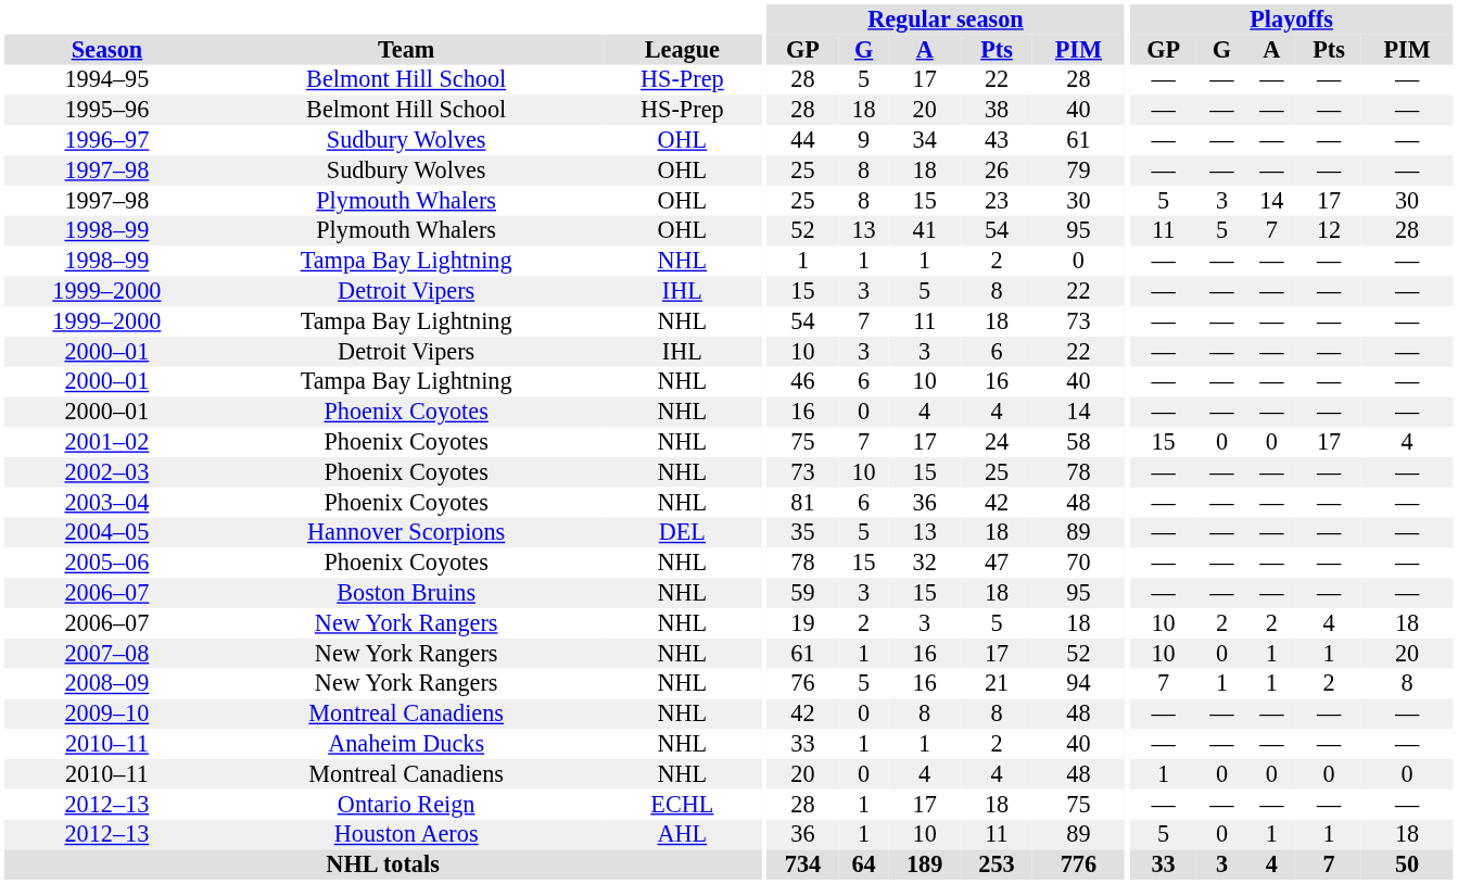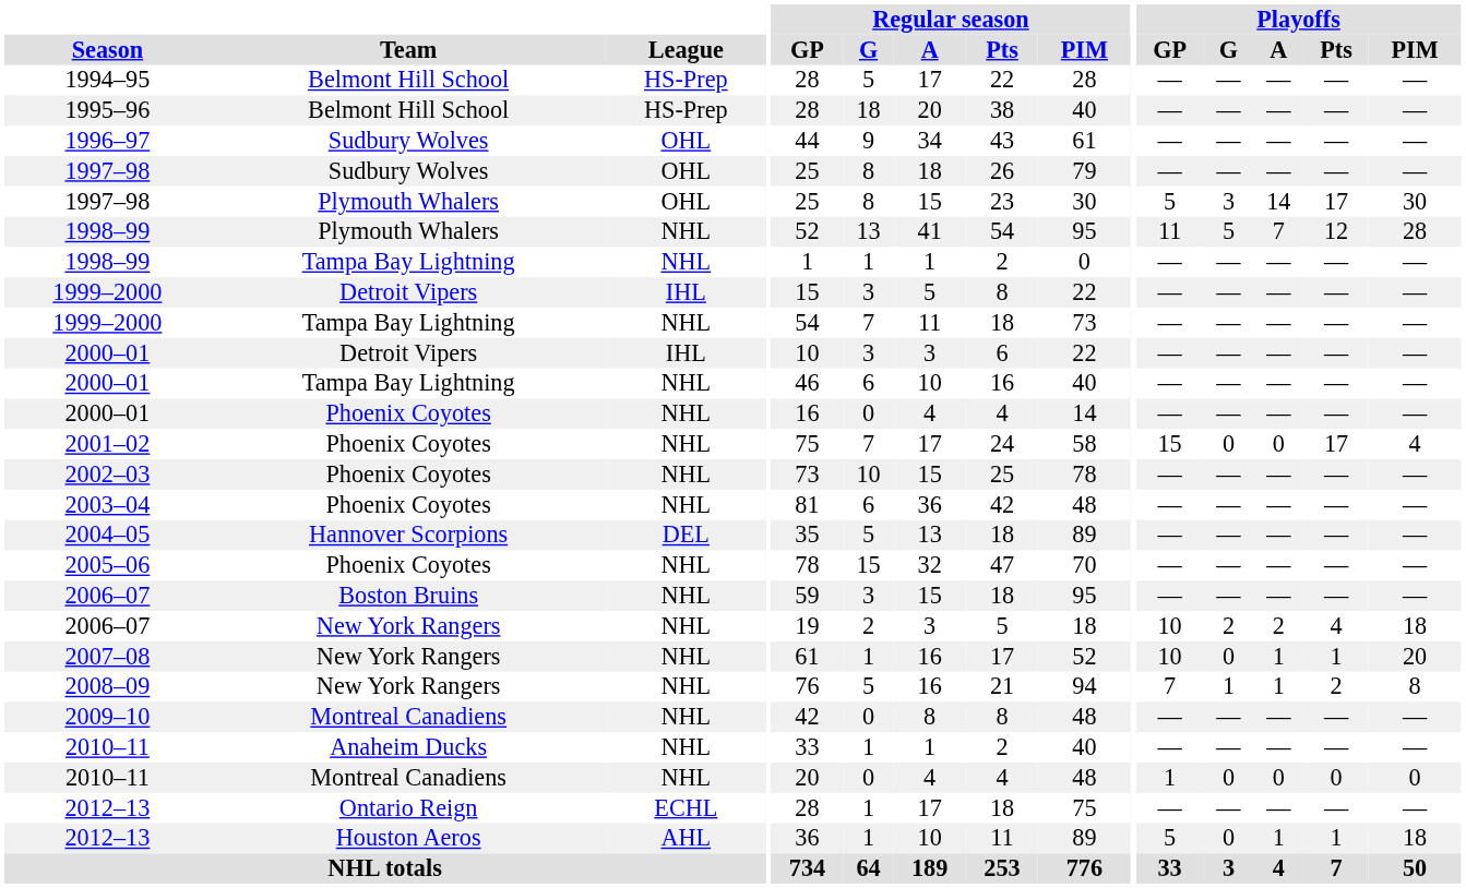 <table border="0" cellpadding="1" cellspacing="0" style="text-align:center; width:60em">
 <tr bgcolor="#e0e0e0">
 <th colspan="3" bgcolor="#ffffff"></th>
 <th rowspan="99" bgcolor="#ffffff"></th>
 <th colspan="5"><a href='#'>Regular season</a></th>
 <th rowspan="99" bgcolor="#ffffff"></th>
 <th colspan="5"><a href='#'>Playoffs</a></th>
 </tr>
 <tr bgcolor="#e0e0e0">
 <th><a href='#'>Season</a></th>
 <th>Team</th>
 <th>League</th>
 <th>GP</th>
 <th><a href='#'>G</a></th>
 <th><a href='#'>A</a></th>
 <th><a href='#'>Pts</a></th>
 <th><a href='#'>PIM</a></th>
 <th>GP</th>
 <th>G</th>
 <th>A</th>
 <th>Pts</th>
 <th>PIM</th>
 </tr>
 <tr>
 <td>1994–95</td>
 <td><a href='#'>Belmont Hill School</a></td>
 <td><a href='#'>HS-Prep</a></td>
 <td>28</td>
 <td>5</td>
 <td>17</td>
 <td>22</td>
 <td>28</td>
 <td>—</td>
 <td>—</td>
 <td>—</td>
 <td>—</td>
 <td>—</td>
 </tr>
 <tr bgcolor="#f0f0f0">
 <td>1995–96</td>
 <td>Belmont Hill School</td>
 <td>HS-Prep</td>
 <td>28</td>
 <td>18</td>
 <td>20</td>
 <td>38</td>
 <td>40</td>
 <td>—</td>
 <td>—</td>
 <td>—</td>
 <td>—</td>
 <td>—</td>
 </tr>
 <tr>
 <td><a href='#'>1996–97</a></td>
 <td><a href='#'>Sudbury Wolves</a></td>
 <td><a href='#'>OHL</a></td>
 <td>44</td>
 <td>9</td>
 <td>34</td>
 <td>43</td>
 <td>61</td>
 <td>—</td>
 <td>—</td>
 <td>—</td>
 <td>—</td>
 <td>—</td>
 </tr>
 <tr bgcolor="#f0f0f0">
 <td><a href='#'>1997–98</a></td>
 <td>Sudbury Wolves</td>
 <td>OHL</td>
 <td>25</td>
 <td>8</td>
 <td>18</td>
 <td>26</td>
 <td>79</td>
 <td>—</td>
 <td>—</td>
 <td>—</td>
 <td>—</td>
 <td>—</td>
 </tr>
 <tr>
 <td>1997–98</td>
 <td><a href='#'>Plymouth Whalers</a></td>
 <td>OHL</td>
 <td>25</td>
 <td>8</td>
 <td>15</td>
 <td>23</td>
 <td>30</td>
 <td>5</td>
 <td>3</td>
 <td>14</td>
 <td>17</td>
 <td>30</td>
 </tr>
 <tr bgcolor="#f0f0f0">
 <td><a href='#'>1998–99</a></td>
 <td>Plymouth Whalers</td>
-<td>OHL</td>
+<td>NHL</td>
 <td>52</td>
 <td>13</td>
 <td>41</td>
 <td>54</td>
 <td>95</td>
 <td>11</td>
 <td>5</td>
 <td>7</td>
 <td>12</td>
 <td>28</td>
 </tr>
 <tr>
 <td><a href='#'>1998–99</a></td>
 <td><a href='#'>Tampa Bay Lightning</a></td>
 <td><a href='#'>NHL</a></td>
 <td>1</td>
 <td>1</td>
 <td>1</td>
 <td>2</td>
 <td>0</td>
 <td>—</td>
 <td>—</td>
 <td>—</td>
 <td>—</td>
 <td>—</td>
 </tr>
 <tr bgcolor="#f0f0f0">
 <td><a href='#'>1999–2000</a></td>
 <td><a href='#'>Detroit Vipers</a></td>
 <td><a href='#'>IHL</a></td>
 <td>15</td>
 <td>3</td>
 <td>5</td>
 <td>8</td>
 <td>22</td>
 <td>—</td>
 <td>—</td>
 <td>—</td>
 <td>—</td>
 <td>—</td>
 </tr>
 <tr>
 <td><a href='#'>1999–2000</a></td>
 <td>Tampa Bay Lightning</td>
 <td>NHL</td>
 <td>54</td>
 <td>7</td>
 <td>11</td>
 <td>18</td>
 <td>73</td>
 <td>—</td>
 <td>—</td>
 <td>—</td>
 <td>—</td>
 <td>—</td>
 </tr>
 <tr bgcolor="#f0f0f0">
 <td><a href='#'>2000–01</a></td>
 <td>Detroit Vipers</td>
 <td>IHL</td>
 <td>10</td>
 <td>3</td>
 <td>3</td>
 <td>6</td>
 <td>22</td>
 <td>—</td>
 <td>—</td>
 <td>—</td>
 <td>—</td>
 <td>—</td>
 </tr>
 <tr>
 <td><a href='#'>2000–01</a></td>
 <td>Tampa Bay Lightning</td>
 <td>NHL</td>
 <td>46</td>
 <td>6</td>
 <td>10</td>
 <td>16</td>
 <td>40</td>
 <td>—</td>
 <td>—</td>
 <td>—</td>
 <td>—</td>
 <td>—</td>
 </tr>
 <tr bgcolor="#f0f0f0">
 <td>2000–01</td>
 <td><a href='#'>Phoenix Coyotes</a></td>
 <td>NHL</td>
 <td>16</td>
 <td>0</td>
 <td>4</td>
 <td>4</td>
 <td>14</td>
 <td>—</td>
 <td>—</td>
 <td>—</td>
 <td>—</td>
 <td>—</td>
 </tr>
 <tr>
 <td><a href='#'>2001–02</a></td>
 <td>Phoenix Coyotes</td>
 <td>NHL</td>
 <td>75</td>
 <td>7</td>
 <td>17</td>
 <td>24</td>
 <td>58</td>
 <td>15</td>
 <td>0</td>
 <td>0</td>
 <td>17</td>
 <td>4</td>
 </tr>
 <tr bgcolor="#f0f0f0">
 <td><a href='#'>2002–03</a></td>
 <td>Phoenix Coyotes</td>
 <td>NHL</td>
 <td>73</td>
 <td>10</td>
 <td>15</td>
 <td>25</td>
 <td>78</td>
 <td>—</td>
 <td>—</td>
 <td>—</td>
 <td>—</td>
 <td>—</td>
 </tr>
 <tr>
 <td><a href='#'>2003–04</a></td>
 <td>Phoenix Coyotes</td>
 <td>NHL</td>
 <td>81</td>
 <td>6</td>
 <td>36</td>
 <td>42</td>
 <td>48</td>
 <td>—</td>
 <td>—</td>
 <td>—</td>
 <td>—</td>
 <td>—</td>
 </tr>
 <tr bgcolor="#f0f0f0">
 <td><a href='#'>2004–05</a></td>
 <td><a href='#'>Hannover Scorpions</a></td>
 <td><a href='#'>DEL</a></td>
 <td>35</td>
 <td>5</td>
 <td>13</td>
 <td>18</td>
 <td>89</td>
 <td>—</td>
 <td>—</td>
 <td>—</td>
 <td>—</td>
 <td>—</td>
 </tr>
 <tr>
 <td><a href='#'>2005–06</a></td>
 <td>Phoenix Coyotes</td>
 <td>NHL</td>
 <td>78</td>
 <td>15</td>
 <td>32</td>
 <td>47</td>
 <td>70</td>
 <td>—</td>
 <td>—</td>
 <td>—</td>
 <td>—</td>
 <td>—</td>
 </tr>
 <tr bgcolor="#f0f0f0">
 <td><a href='#'>2006–07</a></td>
 <td><a href='#'>Boston Bruins</a></td>
 <td>NHL</td>
 <td>59</td>
 <td>3</td>
 <td>15</td>
 <td>18</td>
 <td>95</td>
 <td>—</td>
 <td>—</td>
 <td>—</td>
 <td>—</td>
 <td>—</td>
 </tr>
 <tr>
 <td>2006–07</td>
 <td><a href='#'>New York Rangers</a></td>
 <td>NHL</td>
 <td>19</td>
 <td>2</td>
 <td>3</td>
 <td>5</td>
 <td>18</td>
 <td>10</td>
 <td>2</td>
 <td>2</td>
 <td>4</td>
 <td>18</td>
 </tr>
 <tr bgcolor="#f0f0f0">
 <td><a href='#'>2007–08</a></td>
 <td>New York Rangers</td>
 <td>NHL</td>
 <td>61</td>
 <td>1</td>
 <td>16</td>
 <td>17</td>
 <td>52</td>
 <td>10</td>
 <td>0</td>
 <td>1</td>
 <td>1</td>
 <td>20</td>
 </tr>
 <tr>
 <td><a href='#'>2008–09</a></td>
 <td>New York Rangers</td>
 <td>NHL</td>
 <td>76</td>
 <td>5</td>
 <td>16</td>
 <td>21</td>
 <td>94</td>
 <td>7</td>
 <td>1</td>
 <td>1</td>
 <td>2</td>
 <td>8</td>
 </tr>
 <tr bgcolor="#f0f0f0">
 <td><a href='#'>2009–10</a></td>
 <td><a href='#'>Montreal Canadiens</a></td>
 <td>NHL</td>
 <td>42</td>
 <td>0</td>
 <td>8</td>
 <td>8</td>
 <td>48</td>
 <td>—</td>
 <td>—</td>
 <td>—</td>
 <td>—</td>
 <td>—</td>
 </tr>
 <tr>
 <td><a href='#'>2010–11</a></td>
 <td><a href='#'>Anaheim Ducks</a></td>
 <td>NHL</td>
 <td>33</td>
 <td>1</td>
 <td>1</td>
 <td>2</td>
 <td>40</td>
 <td>—</td>
 <td>—</td>
 <td>—</td>
 <td>—</td>
 <td>—</td>
 </tr>
 <tr bgcolor="#f0f0f0">
 <td>2010–11</td>
 <td>Montreal Canadiens</td>
 <td>NHL</td>
 <td>20</td>
 <td>0</td>
 <td>4</td>
 <td>4</td>
 <td>48</td>
 <td>1</td>
 <td>0</td>
 <td>0</td>
 <td>0</td>
 <td>0</td>
 </tr>
 <tr>
 <td><a href='#'>2012–13</a></td>
 <td><a href='#'>Ontario Reign</a></td>
 <td><a href='#'>ECHL</a></td>
 <td>28</td>
 <td>1</td>
 <td>17</td>
 <td>18</td>
 <td>75</td>
 <td>—</td>
 <td>—</td>
 <td>—</td>
 <td>—</td>
 <td>—</td>
 </tr>
 <tr bgcolor="#f0f0f0">
 <td><a href='#'>2012–13</a></td>
 <td><a href='#'>Houston Aeros</a></td>
 <td><a href='#'>AHL</a></td>
 <td>36</td>
 <td>1</td>
 <td>10</td>
 <td>11</td>
 <td>89</td>
 <td>5</td>
 <td>0</td>
 <td>1</td>
 <td>1</td>
 <td>18</td>
 </tr>
 <tr bgcolor="#e0e0e0">
 <th colspan="3">NHL totals</th>
 <th>734</th>
 <th>64</th>
 <th>189</th>
 <th>253</th>
 <th>776</th>
 <th>33</th>
 <th>3</th>
 <th>4</th>
 <th>7</th>
 <th>50</th>
 </tr>
 </table>
